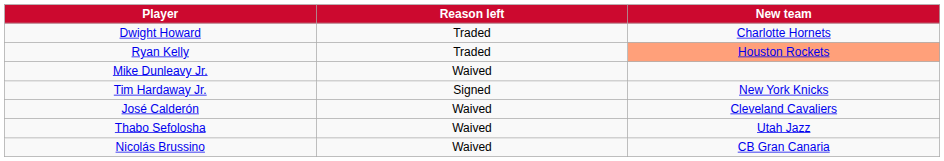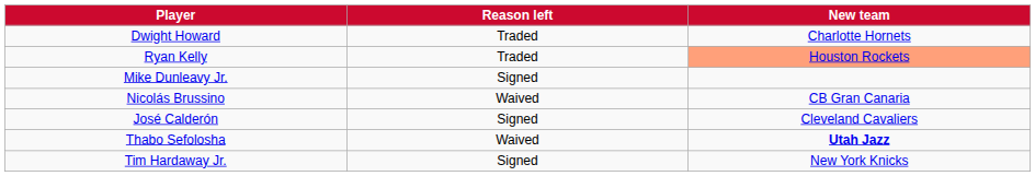 <table class="wikitable sortable sortable" style="text-align: center">
 <tr>
 <th style="background:#cc092f; color:white" width="10%">Player</th>
 <th style="background:#cc092f; color:white" width="10%">Reason left</th>
 <th style="background:#cc092f; color:white" width="10%">New team</th>
 </tr>
 <tr style="text-align: center">
 <td><a href='#'>Dwight Howard</a></td>
 <td>Traded</td>
 <td><a href='#'>Charlotte Hornets</a></td>
 </tr>
 <tr style="text-align: center">
 <td><a href='#'>Ryan Kelly</a></td>
 <td>Traded</td>
 <td style="background: lightsalmon;"><a href='#'>Houston Rockets</a></td>
 </tr>
 <tr style="text-align: center">
 <td><a href='#'>Mike Dunleavy Jr.</a></td>
+<td>Signed</td>
+<td></td>
+</tr>
+<tr style="text-align: center">
+<td><a href='#'>Nicolás Brussino</a></td>
 <td>Waived</td>
-<td></td>
+<td><a href='#'>CB Gran Canaria</a></td>
+</tr>
+<tr style="text-align: center">
+<td><a href='#'>José Calderón</a></td>
+<td>Signed</td>
+<td><a href='#'>Cleveland Cavaliers</a></td>
+</tr>
+<tr style="text-align: center">
+<td><a href='#'>Thabo Sefolosha</a></td>
+<td>Waived</td>
+<td><strong><a href='#'>Utah Jazz</a></strong></td>
 </tr>
 <tr style="text-align: center">
 <td><a href='#'>Tim Hardaway Jr.</a></td>
 <td>Signed</td>
 <td><a href='#'>New York Knicks</a></td>
 </tr>
-<tr style="text-align: center">
-<td><a href='#'>José Calderón</a></td>
-<td>Waived</td>
-<td><a href='#'>Cleveland Cavaliers</a></td>
-</tr>
-<tr style="text-align: center">
-<td><a href='#'>Thabo Sefolosha</a></td>
-<td>Waived</td>
-<td><a href='#'>Utah Jazz</a></td>
-</tr>
-<tr style="text-align: center">
-<td><a href='#'>Nicolás Brussino</a></td>
-<td>Waived</td>
-<td><a href='#'>CB Gran Canaria</a></td>
-</tr>
 </table>
